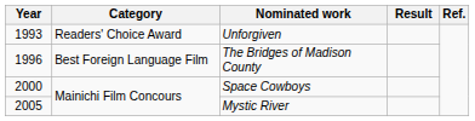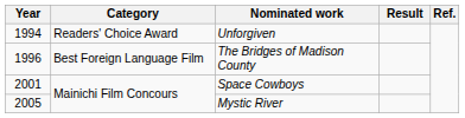 <table class=wikitable>
 <tr>
 <th scope="col" style="width:5em;">Year</th>
 <th scope="col" style="width:26em;">Category</th>
 <th scope="col" style="width:25em;">Nominated work</th>
 <th scope="col" style="width:5em;">Result</th>
 <th>Ref.</th>
 </tr>
 <tr>
-<td style="text-align:center;">1993</td>
+<td style="text-align:center;">1994</td>
 <td>Readers' Choice Award</td>
 <td><em>Unforgiven</em></td>
 <td></td>
 <td rowspan=7></td>
 </tr>
 <tr>
 <td style="text-align:center;">1996</td>
 <td>Best Foreign Language Film</td>
 <td><em>The Bridges of Madison County</em></td>
 <td></td>
 </tr>
 <tr>
-<td style="text-align:center;">2000</td>
+<td style="text-align:center;">2001</td>
 <td rowspan="2">Mainichi Film Concours</td>
 <td><em>Space Cowboys</em></td>
 <td></td>
 </tr>
 <tr>
 <td style="text-align:center;">2005</td>
 <td><em>Mystic River</em></td>
 <td></td>
 </tr>
 </table>
